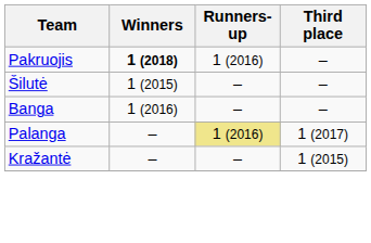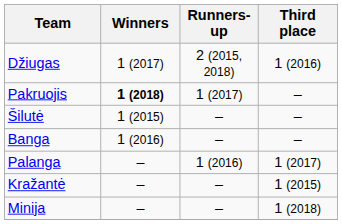 <table class="wikitable" style="text-align:center">
 <tr>
 <th style="width:100px;">Team</th>
 <th style="width:80px;">Winners</th>
 <th style="width:80px;">Runners-up</th>
 <th style="width:80px;">Third place</th>
 </tr>
 <tr>
+<td align=left> <a href='#'>Džiugas</a></td>
+<td>1 <small>(2017)</small></td>
+<td>2 <small>(2015, 2018)</small></td>
+<td>1 <small>(2016)</small></td>
+</tr>
+<tr>
 <td align=left> <a href='#'>Pakruojis</a></td>
 <td><strong>1 <small>(2018)</small></strong></td>
-<td>1 <small>(2016)</small></td>
+<td>1 <small>(2017)</small></td>
 <td>–</td>
 </tr>
 <tr>
 <td align=left> <a href='#'>Šilutė</a></td>
 <td>1 <small>(2015)</small></td>
 <td>–</td>
 <td>–</td>
 </tr>
 <tr>
 <td align=left> <a href='#'>Banga</a></td>
 <td>1 <small>(2016)</small></td>
 <td>–</td>
 <td>–</td>
 </tr>
 <tr>
 <td align=left> <a href='#'>Palanga</a></td>
 <td>–</td>
-<td style="background: khaki;">1 <small>(2016)</small></td>
+<td>1 <small>(2016)</small></td>
 <td>1 <small>(2017)</small></td>
 </tr>
 <tr>
 <td align=left> <a href='#'>Kražantė</a></td>
 <td>–</td>
 <td>–</td>
 <td>1 <small>(2015)</small></td>
 </tr>
 <tr>
+<td align=left> <a href='#'>Minija</a></td>
+<td>–</td>
+<td>–</td>
+<td>1 <small>(2018)</small></td>
+</tr>
+<tr>
 </tr>
 </table>
